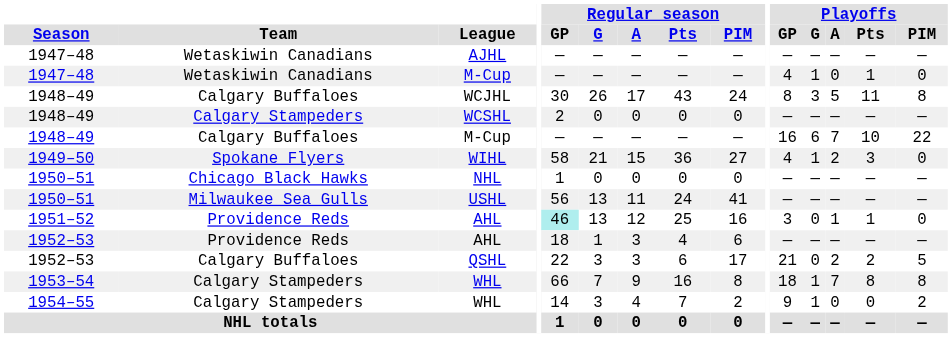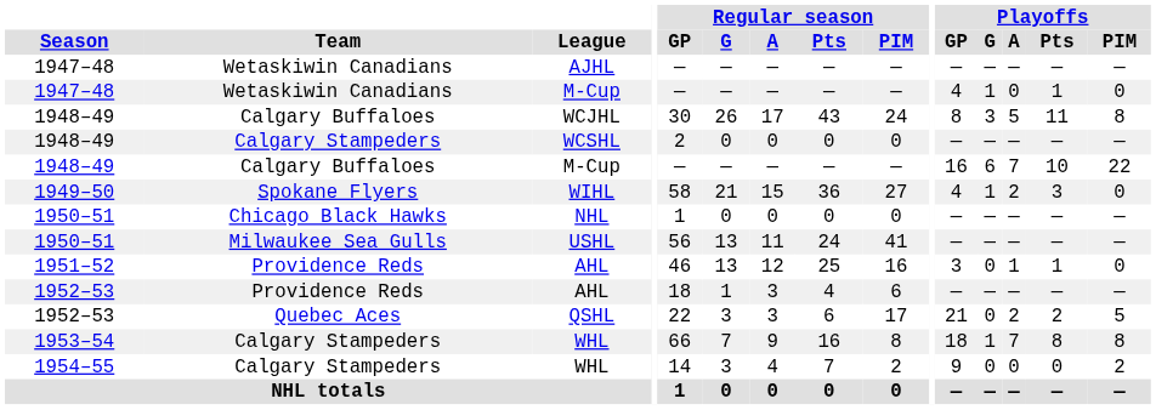 <table border="0" cellpadding="1" cellspacing="0" style="text-align:center; width:60em">
 <tr bgcolor="#e0e0e0">
 <th colspan="3" bgcolor="#ffffff"></th>
 <th rowspan="100" bgcolor="#ffffff"></th>
 <th colspan="5"><a href='#'>Regular season</a></th>
 <th rowspan="100" bgcolor="#ffffff"></th>
 <th colspan="5"><a href='#'>Playoffs</a></th>
 </tr>
 <tr bgcolor="#e0e0e0">
 <th><a href='#'>Season</a></th>
 <th>Team</th>
 <th>League</th>
 <th>GP</th>
 <th><a href='#'>G</a></th>
 <th><a href='#'>A</a></th>
 <th><a href='#'>Pts</a></th>
 <th><a href='#'>PIM</a></th>
 <th>GP</th>
 <th>G</th>
 <th>A</th>
 <th>Pts</th>
 <th>PIM</th>
 </tr>
 <tr>
 <td>1947–48</td>
 <td>Wetaskiwin Canadians</td>
 <td><a href='#'>AJHL</a></td>
 <td>—</td>
 <td>—</td>
 <td>—</td>
 <td>—</td>
 <td>—</td>
 <td>—</td>
 <td>—</td>
 <td>—</td>
 <td>—</td>
 <td>—</td>
 </tr>
 <tr bgcolor="#f0f0f0">
 <td><a href='#'>1947–48</a></td>
 <td>Wetaskiwin Canadians</td>
 <td><a href='#'>M-Cup</a></td>
 <td>—</td>
 <td>—</td>
 <td>—</td>
 <td>—</td>
 <td>—</td>
 <td>4</td>
 <td>1</td>
 <td>0</td>
 <td>1</td>
 <td>0</td>
 </tr>
 <tr>
 <td>1948–49</td>
 <td>Calgary Buffaloes</td>
 <td>WCJHL</td>
 <td>30</td>
 <td>26</td>
 <td>17</td>
 <td>43</td>
 <td>24</td>
 <td>8</td>
 <td>3</td>
 <td>5</td>
 <td>11</td>
 <td>8</td>
 </tr>
 <tr bgcolor="#f0f0f0">
 <td>1948–49</td>
 <td><a href='#'>Calgary Stampeders</a></td>
 <td><a href='#'>WCSHL</a></td>
 <td>2</td>
 <td>0</td>
 <td>0</td>
 <td>0</td>
 <td>0</td>
 <td>—</td>
 <td>—</td>
 <td>—</td>
 <td>—</td>
 <td>—</td>
 </tr>
 <tr>
 <td><a href='#'>1948–49</a></td>
 <td>Calgary Buffaloes</td>
 <td>M-Cup</td>
 <td>—</td>
 <td>—</td>
 <td>—</td>
 <td>—</td>
 <td>—</td>
 <td>16</td>
 <td>6</td>
 <td>7</td>
 <td>10</td>
 <td>22</td>
 </tr>
 <tr bgcolor="#f0f0f0">
 <td><a href='#'>1949–50</a></td>
 <td><a href='#'>Spokane Flyers</a></td>
 <td><a href='#'>WIHL</a></td>
 <td>58</td>
 <td>21</td>
 <td>15</td>
 <td>36</td>
 <td>27</td>
 <td>4</td>
 <td>1</td>
 <td>2</td>
 <td>3</td>
 <td>0</td>
 </tr>
 <tr>
 <td><a href='#'>1950–51</a></td>
 <td><a href='#'>Chicago Black Hawks</a></td>
 <td><a href='#'>NHL</a></td>
 <td>1</td>
 <td>0</td>
 <td>0</td>
 <td>0</td>
 <td>0</td>
 <td>—</td>
 <td>—</td>
 <td>—</td>
 <td>—</td>
 <td>—</td>
 </tr>
 <tr bgcolor="#f0f0f0">
 <td><a href='#'>1950–51</a></td>
 <td><a href='#'>Milwaukee Sea Gulls</a></td>
 <td><a href='#'>USHL</a></td>
 <td>56</td>
 <td>13</td>
 <td>11</td>
 <td>24</td>
 <td>41</td>
 <td>—</td>
 <td>—</td>
 <td>—</td>
 <td>—</td>
 <td>—</td>
 </tr>
 <tr>
 <td><a href='#'>1951–52</a></td>
 <td><a href='#'>Providence Reds</a></td>
 <td><a href='#'>AHL</a></td>
-<td style="background: paleturquoise;">46</td>
+<td>46</td>
 <td>13</td>
 <td>12</td>
 <td>25</td>
 <td>16</td>
 <td>3</td>
 <td>0</td>
 <td>1</td>
 <td>1</td>
 <td>0</td>
 </tr>
 <tr bgcolor="#f0f0f0">
 <td><a href='#'>1952–53</a></td>
 <td>Providence Reds</td>
 <td>AHL</td>
 <td>18</td>
 <td>1</td>
 <td>3</td>
 <td>4</td>
 <td>6</td>
 <td>—</td>
 <td>—</td>
 <td>—</td>
 <td>—</td>
 <td>—</td>
 </tr>
 <tr>
 <td>1952–53</td>
-<td>Calgary Buffaloes</td>
+<td><a href='#'>Quebec Aces</a></td>
 <td><a href='#'>QSHL</a></td>
 <td>22</td>
 <td>3</td>
 <td>3</td>
 <td>6</td>
 <td>17</td>
 <td>21</td>
 <td>0</td>
 <td>2</td>
 <td>2</td>
 <td>5</td>
 </tr>
 <tr bgcolor="#f0f0f0">
 <td><a href='#'>1953–54</a></td>
 <td>Calgary Stampeders</td>
 <td><a href='#'>WHL</a></td>
 <td>66</td>
 <td>7</td>
 <td>9</td>
 <td>16</td>
 <td>8</td>
 <td>18</td>
 <td>1</td>
 <td>7</td>
 <td>8</td>
 <td>8</td>
 </tr>
 <tr>
 <td><a href='#'>1954–55</a></td>
 <td>Calgary Stampeders</td>
 <td>WHL</td>
 <td>14</td>
 <td>3</td>
 <td>4</td>
 <td>7</td>
 <td>2</td>
 <td>9</td>
-<td>1</td>
+<td>0</td>
 <td>0</td>
 <td>0</td>
 <td>2</td>
 </tr>
 <tr bgcolor="#e0e0e0">
 <th colspan="3">NHL totals</th>
 <th>1</th>
 <th>0</th>
 <th>0</th>
 <th>0</th>
 <th>0</th>
 <th>—</th>
 <th>—</th>
 <th>—</th>
 <th>—</th>
 <th>—</th>
 </tr>
 </table>
